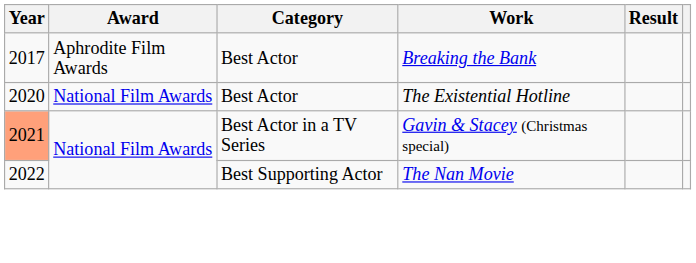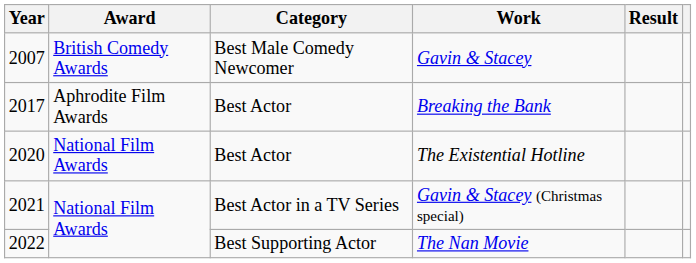 <table class="wikitable sortable">
 <tr>
 <th>Year</th>
 <th>Award</th>
 <th>Category</th>
 <th>Work</th>
 <th>Result</th>
 <th class="unsortable"></th>
+</tr>
+<tr>
+<td>2007</td>
+<td><a href='#'>British Comedy Awards</a></td>
+<td>Best Male Comedy Newcomer</td>
+<td><em><a href='#'>Gavin & Stacey</a></em></td>
+<td></td>
+<td></td>
 </tr>
 <tr>
 <td>2017</td>
 <td>Aphrodite Film Awards</td>
 <td>Best Actor</td>
 <td><em><a href='#'>Breaking the Bank</a></em></td>
 <td></td>
 <td></td>
 </tr>
 <tr>
 <td>2020</td>
 <td><a href='#'>National Film Awards</a></td>
 <td>Best Actor</td>
 <td><em>The Existential Hotline</em></td>
 <td></td>
 <td></td>
 </tr>
 <tr>
-<td style="background: lightsalmon;">2021</td>
+<td>2021</td>
 <td rowspan="2"><a href='#'>National Film Awards</a></td>
 <td>Best Actor in a TV Series</td>
 <td><em><a href='#'>Gavin & Stacey</a></em> <small>(Christmas special)</small></td>
 <td></td>
 <td></td>
 </tr>
 <tr>
 <td>2022</td>
 <td>Best Supporting Actor</td>
 <td><em><a href='#'>The Nan Movie</a></em></td>
 <td></td>
 <td></td>
 </tr>
 </table>
